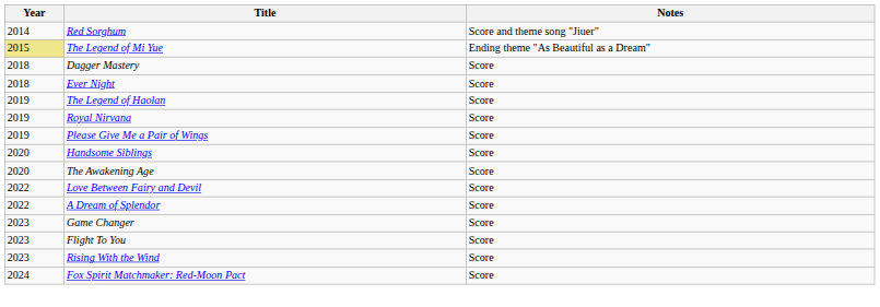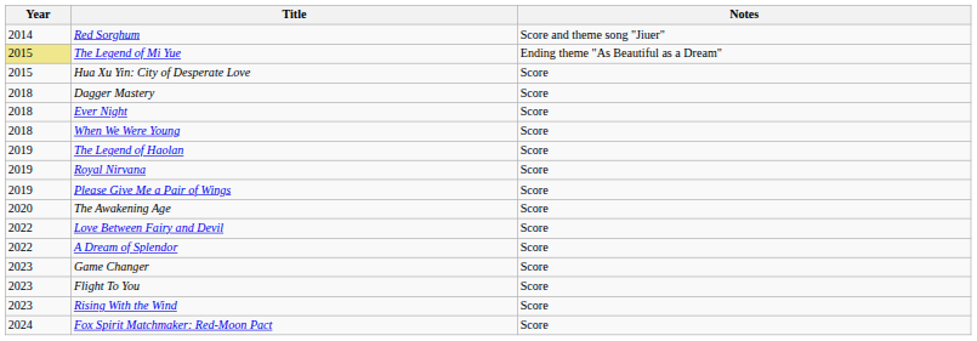 <table class="wikitable sortable" width="100%">
 <tr>
 <th>Year</th>
 <th>Title</th>
 <th>Notes</th>
 </tr>
 <tr>
 <td>2014</td>
 <td><em><a href='#'>Red Sorghum</a></em></td>
 <td>Score and theme song "Jiuer"</td>
 </tr>
 <tr>
 <td style="background: khaki;">2015</td>
 <td><em><a href='#'>The Legend of Mi Yue</a></em></td>
 <td>Ending theme "As Beautiful as a Dream"</td>
 </tr>
 <tr>
+<td>2015</td>
+<td><em>Hua Xu Yin: City of Desperate Love</em></td>
+<td>Score</td>
+</tr>
+<tr>
 <td>2018</td>
 <td><em>Dagger Mastery</em></td>
 <td>Score</td>
 </tr>
 <tr>
 <td>2018</td>
 <td><em><a href='#'>Ever Night</a></em></td>
+<td>Score</td>
+</tr>
+<tr>
+<td>2018</td>
+<td><em><a href='#'>When We Were Young</a></em></td>
 <td>Score</td>
 </tr>
 <tr>
 <td>2019</td>
 <td><em><a href='#'>The Legend of Haolan</a></em></td>
 <td>Score</td>
 </tr>
 <tr>
 <td>2019</td>
 <td><em><a href='#'>Royal Nirvana</a></em></td>
 <td>Score</td>
 </tr>
 <tr>
 <td>2019</td>
 <td><em><a href='#'>Please Give Me a Pair of Wings</a></em></td>
-<td>Score</td>
-</tr>
-<tr>
-<td>2020</td>
-<td><em><a href='#'>Handsome Siblings</a></em></td>
 <td>Score</td>
 </tr>
 <tr>
 <td>2020</td>
 <td><em>The Awakening Age</em></td>
 <td>Score</td>
 </tr>
 <tr>
 <td>2022</td>
 <td><em><a href='#'>Love Between Fairy and Devil</a></em></td>
 <td>Score</td>
 </tr>
 <tr>
 <td>2022</td>
 <td><em><a href='#'>A Dream of Splendor</a></em></td>
 <td>Score</td>
 </tr>
 <tr>
 <td>2023</td>
 <td><em>Game Changer</em></td>
 <td>Score</td>
 </tr>
 <tr>
 <td>2023</td>
 <td><em>Flight To You</em></td>
 <td>Score</td>
 </tr>
 <tr>
 <td>2023</td>
 <td><em><a href='#'>Rising With the Wind</a></em></td>
 <td>Score</td>
 </tr>
 <tr>
 <td>2024</td>
 <td><em><a href='#'>Fox Spirit Matchmaker: Red-Moon Pact</a></em></td>
 <td>Score</td>
 </tr>
 </table>
